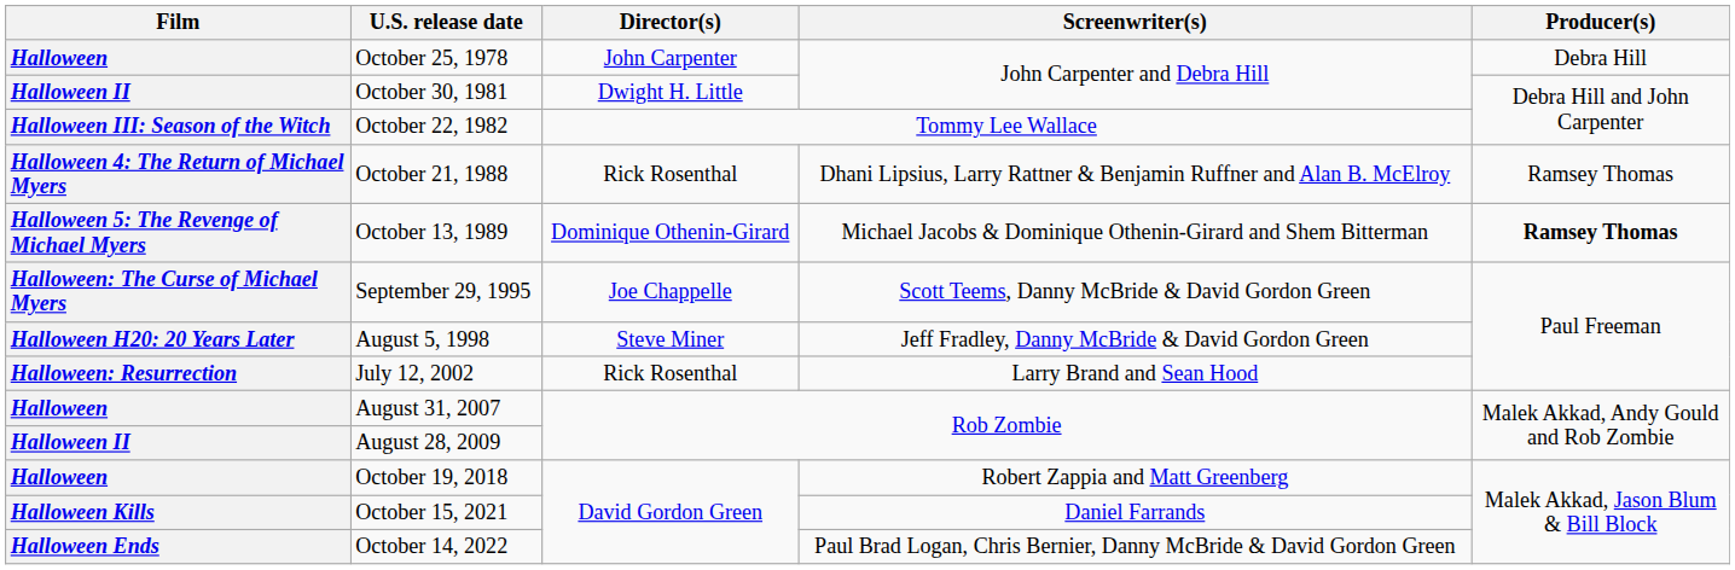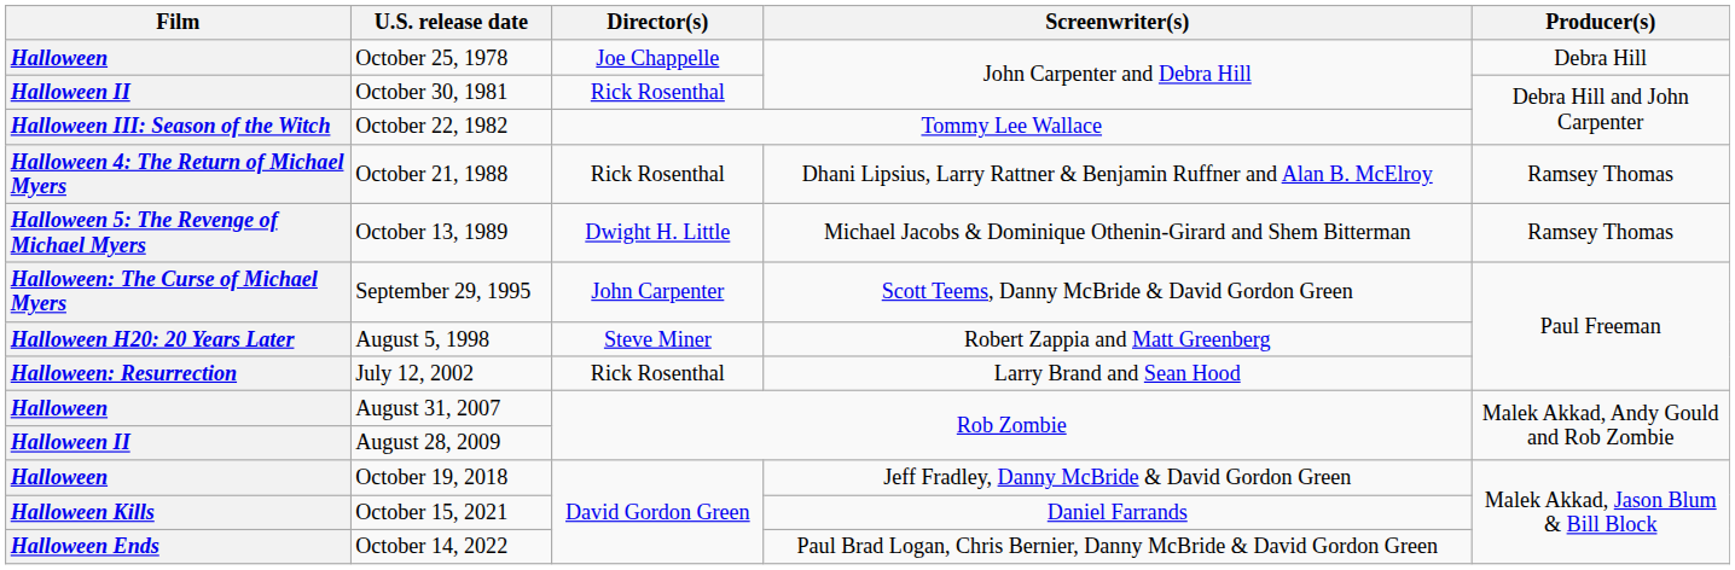 <table class="wikitable plainrowheaders sortable" style="text-align:center" border="1" width="100%">
 <tr>
 <th scope="col" width=20%>Film</th>
 <th scope="col">U.S. release date</th>
 <th scope="col">Director(s)</th>
 <th scope="col">Screenwriter(s)</th>
 <th scope="col" width=15%>Producer(s)</th>
 </tr>
 <tr>
 <th scope="row" style="text-align:left"><em><a href='#'>Halloween</a></em></th>
 <td style="text-align:left">October 25, 1978</td>
-<td style="text-align:center;"><a href='#'>John Carpenter</a></td>
+<td style="text-align:center;"><a href='#'>Joe Chappelle</a></td>
 <td rowspan="2" style="text-align:center;">John Carpenter and <a href='#'>Debra Hill</a></td>
 <td style="text-align:center;">Debra Hill</td>
 </tr>
 <tr>
 <th scope="row" style="text-align:left"><em><a href='#'>Halloween II</a></em></th>
 <td style="text-align:left">October 30, 1981</td>
-<td style="text-align:center;"><a href='#'>Dwight H. Little</a></td>
+<td style="text-align:center;"><a href='#'>Rick Rosenthal</a></td>
 <td rowspan="2" style="text-align:center;">Debra Hill and John Carpenter</td>
 </tr>
 <tr>
 <th scope="row" style="text-align:left"><em><a href='#'>Halloween III: Season of the Witch</a></em></th>
 <td style="text-align:left">October 22, 1982</td>
 <td colspan="2" style="text-align:center;"><a href='#'>Tommy Lee Wallace</a></td>
 </tr>
 <tr>
 <th scope="row" style="text-align:left"><em><a href='#'>Halloween 4: The Return of Michael Myers</a></em></th>
 <td style="text-align:left">October 21, 1988</td>
 <td style="text-align:center;">Rick Rosenthal</td>
 <td style="text-align:center;">Dhani Lipsius, Larry Rattner & Benjamin Ruffner and <a href='#'>Alan B. McElroy</a></td>
 <td style="text-align:center;">Ramsey Thomas</td>
 </tr>
 <tr>
 <th scope="row" style="text-align:left"><em><a href='#'>Halloween 5: The Revenge of Michael Myers</a></em></th>
 <td style="text-align:left">October 13, 1989</td>
-<td style="text-align:center;"><a href='#'>Dominique Othenin-Girard</a></td>
+<td style="text-align:center;"><a href='#'>Dwight H. Little</a></td>
 <td style="text-align:center;">Michael Jacobs & Dominique Othenin-Girard and Shem Bitterman</td>
-<td style="text-align:center;"><strong>Ramsey Thomas</strong></td>
+<td style="text-align:center;">Ramsey Thomas</td>
 </tr>
 <tr>
 <th scope="row" style="text-align:left"><em><a href='#'>Halloween: The Curse of Michael Myers</a></em></th>
 <td style="text-align:left">September 29, 1995</td>
-<td style="text-align:center;"><a href='#'>Joe Chappelle</a></td>
+<td style="text-align:center;"><a href='#'>John Carpenter</a></td>
 <td style="text-align:center;"><a href='#'>Scott Teems</a>, Danny McBride & David Gordon Green</td>
 <td rowspan="3" style="text-align:center;">Paul Freeman</td>
 </tr>
 <tr>
 <th scope="row" style="text-align:left"><em><a href='#'>Halloween H20: 20 Years Later</a></em></th>
 <td style="text-align:left">August 5, 1998</td>
 <td style="text-align:center;"><a href='#'>Steve Miner</a></td>
-<td style="text-align:center;">Jeff Fradley, <a href='#'>Danny McBride</a> & David Gordon Green</td>
+<td style="text-align:center;">Robert Zappia and <a href='#'>Matt Greenberg</a></td>
 </tr>
 <tr>
 <th scope="row" style="text-align:left"><em><a href='#'>Halloween: Resurrection</a></em></th>
 <td style="text-align:left">July 12, 2002</td>
 <td style="text-align:center;">Rick Rosenthal</td>
 <td style="text-align:center;">Larry Brand and <a href='#'>Sean Hood</a></td>
 </tr>
 <tr>
 <th scope="row" style="text-align:left"><em><a href='#'>Halloween</a></em></th>
 <td style="text-align:left">August 31, 2007</td>
 <td colspan="2" rowspan="2" style="text-align:center;"><a href='#'>Rob Zombie</a></td>
 <td rowspan="2" style="text-align:center;">Malek Akkad, Andy Gould and Rob Zombie</td>
 </tr>
 <tr>
 <th scope="row" style="text-align:left"><em><a href='#'>Halloween II</a></em></th>
 <td style="text-align:left">August 28, 2009</td>
 </tr>
 <tr>
 <th scope="row" style="text-align:left"><em><a href='#'>Halloween</a></em></th>
 <td style="text-align:left">October 19, 2018</td>
 <td rowspan="3" style="text-align:center;"><a href='#'>David Gordon Green</a></td>
-<td style="text-align:center;">Robert Zappia and <a href='#'>Matt Greenberg</a></td>
+<td style="text-align:center;">Jeff Fradley, <a href='#'>Danny McBride</a> & David Gordon Green</td>
 <td rowspan="3" style="text-align:center;">Malek Akkad, <a href='#'>Jason Blum</a> & <a href='#'>Bill Block</a></td>
 </tr>
 <tr>
 <th scope="row" style="text-align:left"><em><a href='#'>Halloween Kills</a></em></th>
 <td style="text-align:left">October 15, 2021</td>
 <td style="text-align:center;"><a href='#'>Daniel Farrands</a></td>
 </tr>
 <tr>
 <th scope="row" style="text-align:left"><em><a href='#'>Halloween Ends</a></em></th>
 <td style="text-align:left">October 14, 2022</td>
 <td style="text-align:center;">Paul Brad Logan, Chris Bernier, Danny McBride & David Gordon Green</td>
 </tr>
 </table>
